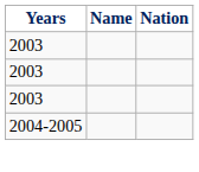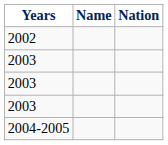 <table class="wikitable sortable">
 <tr>
 <th style="background:white; color:#00235d;" scope="col">Years</th>
 <th style="background:white; color:#00235d;" scope="col">Name</th>
 <th style="background:white; color:#00235d;" scope="col">Nation</th>
+</tr>
+<tr>
+<td>2002</td>
+<td></td>
+<td></td>
 </tr>
 <tr>
 <td>2003</td>
 <td></td>
 <td></td>
 </tr>
 <tr>
 <td>2003</td>
 <td></td>
 <td></td>
 </tr>
 <tr>
 <td>2003</td>
 <td></td>
 <td></td>
 </tr>
 <tr>
 <td>2004-2005</td>
 <td></td>
 <td></td>
 </tr>
 </table>
